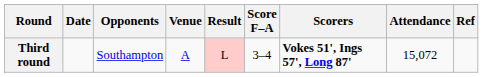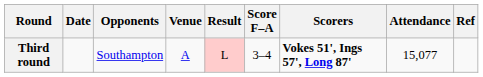 <table class="wikitable plainrowheaders" style="text-align:center">
 <tr>
 <th scope="col">Round</th>
 <th scope="col">Date</th>
 <th scope="col">Opponents</th>
 <th scope="col">Venue</th>
 <th scope="col">Result</th>
 <th scope="col">Score<br>F–A</th>
 <th scope="col" class="unsortable">Scorers</th>
 <th scope="col">Attendance</th>
 <th scope="col" class="unsortable">Ref</th>
 </tr>
 <tr>
 <th scope="row">Third round</th>
 <td align="left"></td>
 <td align="left"><a href='#'>Southampton</a></td>
 <td><a href='#'>A</a></td>
 <td style="background-color:#FFCCCC">L</td>
 <td>3–4</td>
 <td align="left"><strong>Vokes 51', Ings 57', <a href='#'>Long</a> 87'</strong></td>
-<td>15,072</td>
+<td>15,077</td>
 <td></td>
 </tr>
 </table>
